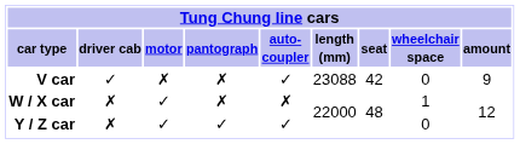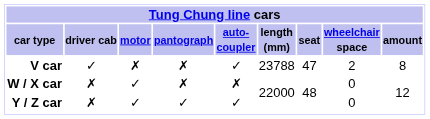 <table style="border:1px solid #ccf; text-align:center">
 <tr>
 <th bgcolor="#c0c0f0" colspan=9><a href='#'>Tung Chung line</a> cars</th>
 </tr>
 <tr>
 <th bgcolor="#c0c0f0"><small>car type</small></th>
 <th bgcolor="#c0c0f0"><small>driver cab</small></th>
 <th bgcolor="#c0c0f0"><small><a href='#'>motor</a></small></th>
 <th bgcolor="#c0c0f0"><small><a href='#'>pantograph</a></small></th>
 <th bgcolor="#c0c0f0"><small><a href='#'>auto-<br>coupler</a></small></th>
 <th bgcolor="#c0c0f0"><small>length<br>(mm)</small></th>
 <th bgcolor="#c0c0f0" width=28><small>seat</small></th>
 <th bgcolor="#c0c0f0"><small><a href='#'>wheelchair</a><br>space</small></th>
 <th bgcolor="#c0c0f0"><small>amount</small></th>
 </tr>
 <tr>
 <td align=right><strong>V car</strong></td>
 <td>✓</td>
 <td><span>✗</span></td>
 <td><span>✗</span></td>
 <td>✓</td>
-<td>23088</td>
-<td>42</td>
-<td>0</td>
-<td>9</td>
+<td>23788</td>
+<td>47</td>
+<td>2</td>
+<td>8</td>
 </tr>
 <tr>
 <td align=right><strong>W / X car</strong></td>
 <td><span>✗</span></td>
 <td>✓</td>
 <td><span>✗</span></td>
 <td><span>✗</span></td>
 <td rowspan="2">22000</td>
 <td rowspan="2">48</td>
-<td>1</td>
+<td>0</td>
 <td rowspan="2">12</td>
 </tr>
 <tr>
 <td align=right><strong>Y / Z car</strong></td>
 <td><span>✗</span></td>
 <td>✓</td>
 <td>✓</td>
 <td>✓</td>
 <td>0</td>
 </tr>
 <tr>
 </tr>
 </table>
